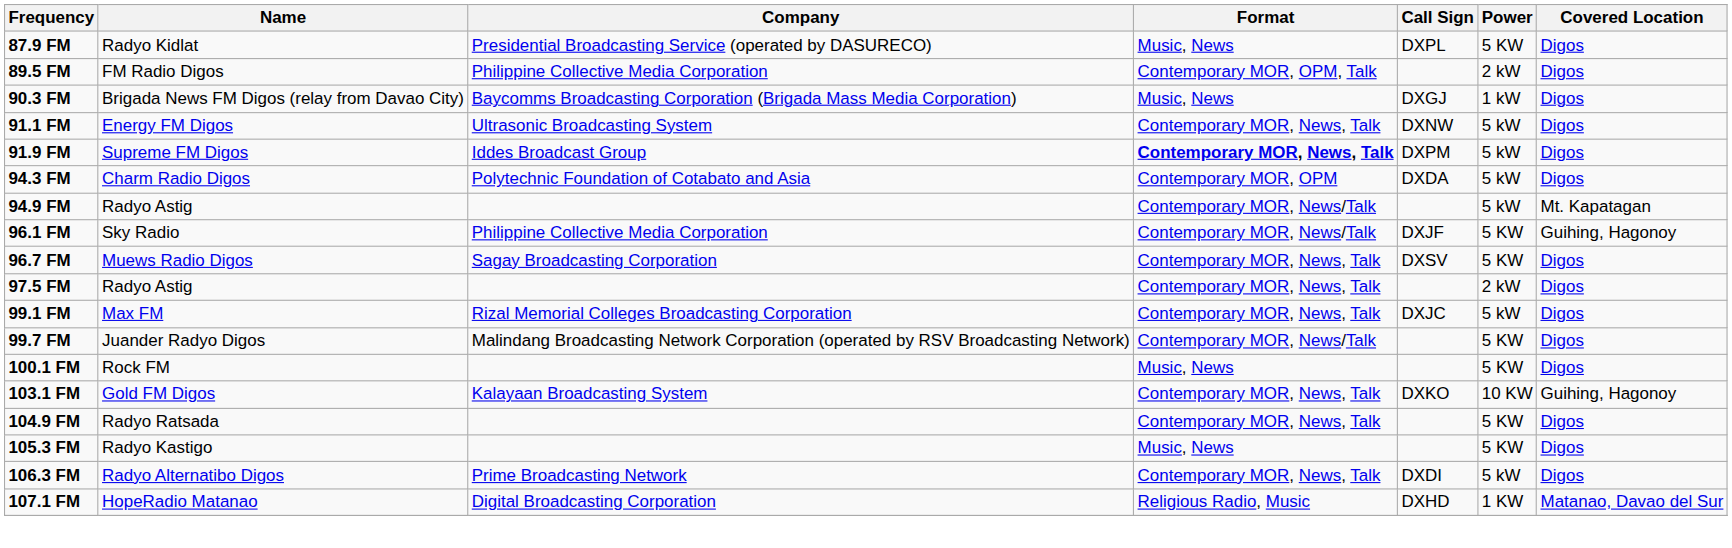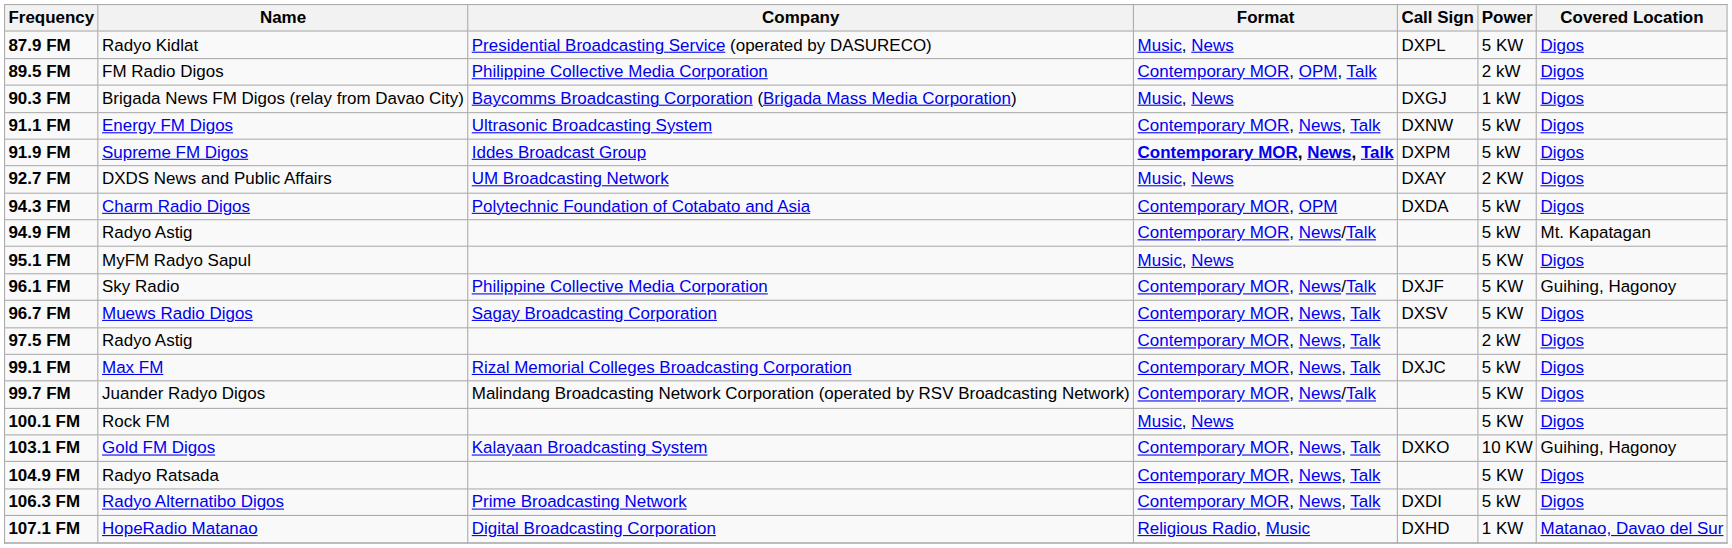 <table class="wikitable">
 <tr>
 <th>Frequency</th>
 <th>Name</th>
 <th>Company</th>
 <th>Format</th>
 <th>Call Sign</th>
 <th>Power</th>
 <th>Covered Location</th>
 </tr>
 <tr>
 <td><strong>87.9 FM</strong></td>
 <td>Radyo Kidlat</td>
 <td><a href='#'>Presidential Broadcasting Service</a> (operated by DASURECO)</td>
 <td><a href='#'>Music</a>, <a href='#'>News</a></td>
 <td>DXPL</td>
 <td>5 KW</td>
 <td><a href='#'>Digos</a></td>
 </tr>
 <tr>
 <td><strong>89.5 FM</strong></td>
 <td>FM Radio Digos</td>
 <td><a href='#'>Philippine Collective Media Corporation</a></td>
 <td><a href='#'>Contemporary MOR</a>, <a href='#'>OPM</a>, <a href='#'>Talk</a></td>
 <td></td>
 <td>2 kW</td>
 <td><a href='#'>Digos</a></td>
 </tr>
 <tr>
 <td><strong>90.3 FM</strong></td>
 <td>Brigada News FM Digos (relay from Davao City)</td>
 <td><a href='#'>Baycomms Broadcasting Corporation</a> (<a href='#'>Brigada Mass Media Corporation</a>)</td>
 <td><a href='#'>Music</a>, <a href='#'>News</a></td>
 <td>DXGJ</td>
 <td>1 kW</td>
 <td><a href='#'>Digos</a></td>
 </tr>
 <tr>
 <td><strong>91.1 FM</strong></td>
 <td><a href='#'>Energy FM Digos</a></td>
 <td><a href='#'>Ultrasonic Broadcasting System</a></td>
 <td><a href='#'>Contemporary MOR</a>, <a href='#'>News</a>, <a href='#'>Talk</a></td>
 <td>DXNW</td>
 <td>5 kW</td>
 <td><a href='#'>Digos</a></td>
 </tr>
 <tr>
 <td><strong>91.9 FM</strong></td>
 <td><a href='#'>Supreme FM Digos</a></td>
 <td><a href='#'>Iddes Broadcast Group</a></td>
 <td><strong><a href='#'>Contemporary MOR</a>, <a href='#'>News</a>, <a href='#'>Talk</a></strong></td>
 <td>DXPM</td>
 <td>5 kW</td>
 <td><a href='#'>Digos</a></td>
 </tr>
 <tr>
+<td><strong>92.7 FM</strong></td>
+<td>DXDS News and Public Affairs</td>
+<td><a href='#'>UM Broadcasting Network</a></td>
+<td><a href='#'>Music</a>, <a href='#'>News</a></td>
+<td>DXAY</td>
+<td>2 KW</td>
+<td><a href='#'>Digos</a></td>
+</tr>
+<tr>
 <td><strong>94.3 FM</strong></td>
 <td><a href='#'>Charm Radio Digos</a></td>
 <td><a href='#'>Polytechnic Foundation of Cotabato and Asia</a></td>
 <td><a href='#'>Contemporary MOR</a>, <a href='#'>OPM</a></td>
 <td>DXDA</td>
 <td>5 kW</td>
 <td><a href='#'>Digos</a></td>
 </tr>
 <tr>
 <td><strong>94.9 FM</strong></td>
 <td>Radyo Astig</td>
 <td></td>
 <td><a href='#'>Contemporary MOR</a>, <a href='#'>News</a>/<a href='#'>Talk</a></td>
 <td></td>
 <td>5 kW</td>
 <td>Mt. Kapatagan</td>
+</tr>
+<tr>
+<td><strong>95.1 FM</strong></td>
+<td>MyFM Radyo Sapul</td>
+<td></td>
+<td><a href='#'>Music</a>, <a href='#'>News</a></td>
+<td></td>
+<td>5 KW</td>
+<td><a href='#'>Digos</a></td>
 </tr>
 <tr>
 <td><strong>96.1 FM</strong></td>
 <td>Sky Radio</td>
 <td><a href='#'>Philippine Collective Media Corporation</a></td>
 <td><a href='#'>Contemporary MOR</a>, <a href='#'>News</a>/<a href='#'>Talk</a></td>
 <td>DXJF</td>
 <td>5 KW</td>
 <td>Guihing, Hagonoy</td>
 </tr>
 <tr>
 <td><strong>96.7 FM</strong></td>
 <td><a href='#'>Muews Radio Digos</a></td>
 <td><a href='#'>Sagay Broadcasting Corporation</a></td>
 <td><a href='#'>Contemporary MOR</a>, <a href='#'>News</a>, <a href='#'>Talk</a></td>
 <td>DXSV</td>
 <td>5 KW</td>
 <td><a href='#'>Digos</a></td>
 </tr>
 <tr>
 <td><strong>97.5 FM</strong></td>
 <td>Radyo Astig</td>
 <td></td>
 <td><a href='#'>Contemporary MOR</a>, <a href='#'>News</a>, <a href='#'>Talk</a></td>
 <td></td>
 <td>2 kW</td>
 <td><a href='#'>Digos</a></td>
 </tr>
 <tr>
 <td><strong>99.1 FM</strong></td>
 <td><a href='#'>Max FM</a></td>
 <td><a href='#'>Rizal Memorial Colleges Broadcasting Corporation</a></td>
 <td><a href='#'>Contemporary MOR</a>, <a href='#'>News</a>, <a href='#'>Talk</a></td>
 <td>DXJC</td>
 <td>5 kW</td>
 <td><a href='#'>Digos</a></td>
 </tr>
 <tr>
 <td><strong>99.7 FM</strong></td>
 <td>Juander Radyo Digos</td>
 <td>Malindang Broadcasting Network Corporation (operated by RSV Broadcasting Network)</td>
 <td><a href='#'>Contemporary MOR</a>, <a href='#'>News</a>/<a href='#'>Talk</a></td>
 <td></td>
 <td>5 KW</td>
 <td><a href='#'>Digos</a></td>
 </tr>
 <tr>
 <td><strong>100.1 FM</strong></td>
 <td>Rock FM</td>
 <td></td>
 <td><a href='#'>Music</a>, <a href='#'>News</a></td>
 <td></td>
 <td>5 KW</td>
 <td><a href='#'>Digos</a></td>
 </tr>
 <tr>
 <td><strong>103.1 FM</strong></td>
 <td><a href='#'>Gold FM Digos</a></td>
 <td><a href='#'>Kalayaan Broadcasting System</a></td>
 <td><a href='#'>Contemporary MOR</a>, <a href='#'>News</a>, <a href='#'>Talk</a></td>
 <td>DXKO</td>
 <td>10 KW</td>
 <td>Guihing, Hagonoy</td>
 </tr>
 <tr>
 <td><strong>104.9 FM</strong></td>
 <td>Radyo Ratsada</td>
 <td></td>
 <td><a href='#'>Contemporary MOR</a>, <a href='#'>News</a>, <a href='#'>Talk</a></td>
 <td></td>
 <td>5 KW</td>
 <td><a href='#'>Digos</a></td>
 </tr>
 <tr>
-<td><strong>105.3 FM</strong></td>
-<td>Radyo Kastigo</td>
-<td></td>
-<td><a href='#'>Music</a>, <a href='#'>News</a></td>
-<td></td>
-<td>5 KW</td>
-<td><a href='#'>Digos</a></td>
-</tr>
-<tr>
 <td><strong>106.3 FM</strong></td>
 <td><a href='#'>Radyo Alternatibo Digos</a></td>
 <td><a href='#'>Prime Broadcasting Network</a></td>
 <td><a href='#'>Contemporary MOR</a>, <a href='#'>News</a>, <a href='#'>Talk</a></td>
 <td>DXDI</td>
 <td>5 kW</td>
 <td><a href='#'>Digos</a></td>
 </tr>
 <tr>
 <td><strong>107.1 FM</strong></td>
 <td><a href='#'>HopeRadio Matanao</a></td>
 <td><a href='#'>Digital Broadcasting Corporation</a></td>
 <td><a href='#'>Religious Radio</a>, <a href='#'>Music</a></td>
 <td>DXHD</td>
 <td>1 KW</td>
 <td><a href='#'>Matanao, Davao del Sur</a></td>
 </tr>
 <tr>
 </tr>
 </table>
